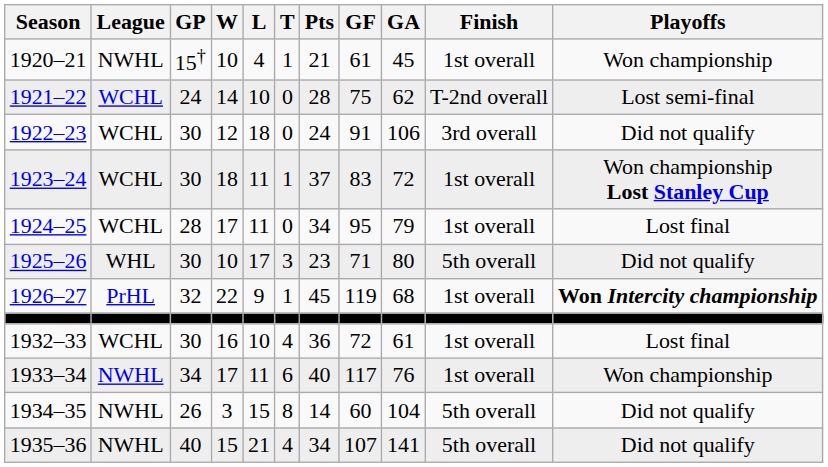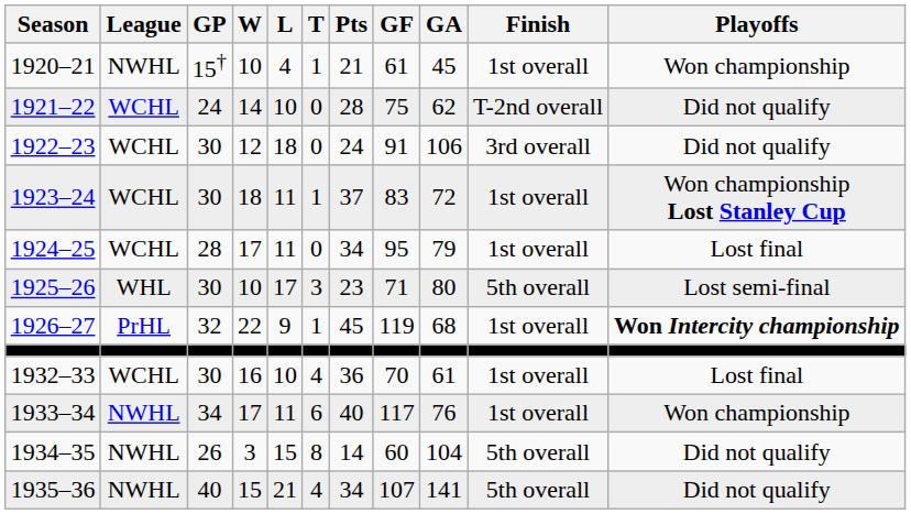 <table class="wikitable">
 <tr>
 <th>Season</th>
 <th>League</th>
 <th>GP</th>
 <th>W</th>
 <th>L</th>
 <th>T</th>
 <th>Pts</th>
 <th>GF</th>
 <th>GA</th>
 <th>Finish</th>
 <th>Playoffs</th>
 </tr>
 <tr align="center">
 <td>1920–21</td>
 <td>NWHL</td>
 <td>15<sup>†</sup></td>
 <td>10</td>
 <td>4</td>
 <td>1</td>
 <td>21</td>
 <td>61</td>
 <td>45</td>
 <td>1st overall</td>
 <td></strong>Won championship<strong></td>
 </tr>
 <tr align="center" bgcolor="#eeeeee">
 <td><a href='#'>1921–22</a></td>
 <td><a href='#'>WCHL</a></td>
 <td>24</td>
 <td>14</td>
 <td>10</td>
 <td>0</td>
 <td>28</td>
 <td>75</td>
 <td>62</td>
 <td>T-2nd overall</td>
-<td>Lost semi-final</td>
+<td>Did not qualify</td>
 </tr>
 <tr align="center">
 <td><a href='#'>1922–23</a></td>
 <td>WCHL</td>
 <td>30</td>
 <td>12</td>
 <td>18</td>
 <td>0</td>
 <td>24</td>
 <td>91</td>
 <td>106</td>
 <td>3rd overall</td>
 <td>Did not qualify</td>
 </tr>
 <tr align="center" bgcolor="#eeeeee">
 <td><a href='#'>1923–24</a></td>
 <td>WCHL</td>
 <td>30</td>
 <td>18</td>
 <td>11</td>
 <td>1</td>
 <td>37</td>
 <td>83</td>
 <td>72</td>
 <td>1st overall</td>
 <td></strong>Won championship<strong><br>Lost <a href='#'>Stanley Cup</a></td>
 </tr>
 <tr align="center">
 <td><a href='#'>1924–25</a></td>
 <td>WCHL</td>
 <td>28</td>
 <td>17</td>
 <td>11</td>
 <td>0</td>
 <td>34</td>
 <td>95</td>
 <td>79</td>
 <td>1st overall</td>
 <td>Lost final</td>
 </tr>
 <tr align="center" bgcolor="#eeeeee">
 <td><a href='#'>1925–26</a></td>
 <td>WHL</td>
 <td>30</td>
 <td>10</td>
 <td>17</td>
 <td>3</td>
 <td>23</td>
 <td>71</td>
 <td>80</td>
 <td>5th overall</td>
-<td>Did not qualify</td>
+<td>Lost semi-final</td>
 </tr>
 <tr align="center">
 <td><a href='#'>1926–27</a></td>
 <td><a href='#'>PrHL</a></td>
 <td>32</td>
 <td>22</td>
 <td>9</td>
 <td>1</td>
 <td>45</td>
 <td>119</td>
 <td>68</td>
 <td>1st overall</td>
 <td><strong>Won <em>Intercity championship<strong><em></td>
 </tr>
 <tr align="center" bgcolor="#000000">
 <td></td>
 <td></td>
 <td></td>
 <td></td>
 <td></td>
 <td></td>
 <td></td>
 <td></td>
 <td></td>
 <td></td>
 <td></td>
 </tr>
 <tr align="center">
 <td>1932–33</td>
 <td>WCHL</td>
 <td>30</td>
 <td>16</td>
 <td>10</td>
 <td>4</td>
 <td>36</td>
-<td>72</td>
+<td>70</td>
 <td>61</td>
 <td>1st overall</td>
 <td>Lost final</td>
 </tr>
 <tr align="center" bgcolor="#eeeeee">
 <td>1933–34</td>
 <td><a href='#'>NWHL</a></td>
 <td>34</td>
 <td>17</td>
 <td>11</td>
 <td>6</td>
 <td>40</td>
 <td>117</td>
 <td>76</td>
 <td>1st overall</td>
 <td></strong>Won championship<strong></td>
 </tr>
 <tr align="center">
 <td>1934–35</td>
 <td>NWHL</td>
 <td>26</td>
 <td>3</td>
 <td>15</td>
 <td>8</td>
 <td>14</td>
 <td>60</td>
 <td>104</td>
 <td>5th overall</td>
 <td>Did not qualify</td>
 </tr>
 <tr align="center" bgcolor="#eeeeee">
 <td>1935–36</td>
 <td>NWHL</td>
 <td>40</td>
 <td>15</td>
 <td>21</td>
 <td>4</td>
 <td>34</td>
 <td>107</td>
 <td>141</td>
 <td>5th overall</td>
 <td>Did not qualify</td>
 </tr>
 </table>
